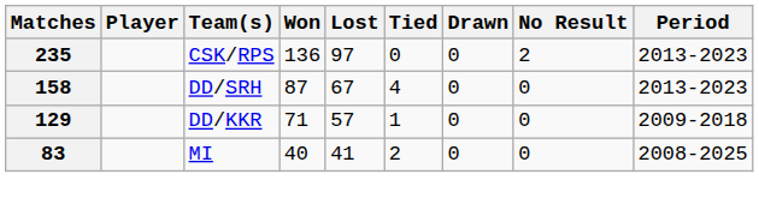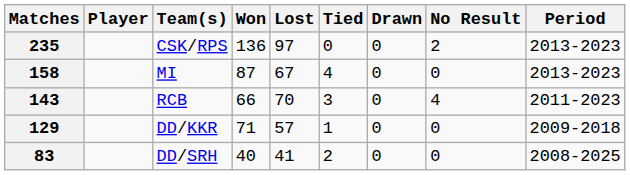 <table class="wikitable">
 <tr>
 <th>Matches</th>
 <th>Player</th>
 <th>Team(s)</th>
 <th>Won</th>
 <th>Lost</th>
 <th>Tied</th>
 <th>Drawn</th>
 <th>No Result</th>
 <th>Period</th>
 </tr>
 <tr>
 <th>235</th>
 <td></td>
 <td><a href='#'>CSK</a>/<a href='#'>RPS</a></td>
 <td>136</td>
 <td>97</td>
 <td>0</td>
 <td>0</td>
 <td>2</td>
 <td>2013-2023</td>
 </tr>
 <tr>
 <th>158</th>
 <td></td>
-<td><a href='#'>DD</a>/<a href='#'>SRH</a></td>
+<td><a href='#'>MI</a></td>
 <td>87</td>
 <td>67</td>
 <td>4</td>
 <td>0</td>
 <td>0</td>
 <td>2013-2023</td>
+</tr>
+<tr>
+<th>143</th>
+<td></td>
+<td><a href='#'>RCB</a></td>
+<td>66</td>
+<td>70</td>
+<td>3</td>
+<td>0</td>
+<td>4</td>
+<td>2011-2023</td>
 </tr>
 <tr>
 <th>129</th>
 <td></td>
 <td><a href='#'>DD</a>/<a href='#'>KKR</a></td>
 <td>71</td>
 <td>57</td>
 <td>1</td>
 <td>0</td>
 <td>0</td>
 <td>2009-2018</td>
 </tr>
 <tr>
 <th>83</th>
 <td></td>
-<td><a href='#'>MI</a></td>
+<td><a href='#'>DD</a>/<a href='#'>SRH</a></td>
 <td>40</td>
 <td>41</td>
 <td>2</td>
 <td>0</td>
 <td>0</td>
 <td>2008-2025</td>
 </tr>
 </table>
